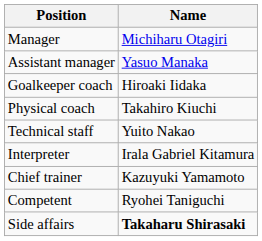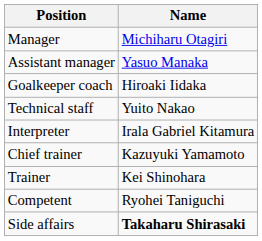 <table class="wikitable">
 <tr>
 <th>Position</th>
 <th>Name</th>
 </tr>
 <tr>
 <td>Manager</td>
 <td> <a href='#'>Michiharu Otagiri</a></td>
 </tr>
 <tr>
 <td>Assistant manager</td>
 <td> <a href='#'>Yasuo Manaka</a></td>
 </tr>
 <tr>
 <td>Goalkeeper coach</td>
 <td> Hiroaki Iidaka</td>
 </tr>
 <tr>
-<td>Physical coach</td>
-<td> Takahiro Kiuchi</td>
-</tr>
-<tr>
 <td>Technical staff</td>
 <td> Yuito Nakao</td>
 </tr>
 <tr>
 <td>Interpreter</td>
 <td> Irala Gabriel Kitamura</td>
 </tr>
 <tr>
 <td>Chief trainer</td>
 <td> Kazuyuki Yamamoto</td>
 </tr>
 <tr>
+<td>Trainer</td>
+<td> Kei Shinohara</td>
+</tr>
+<tr>
 <td>Competent</td>
 <td> Ryohei Taniguchi</td>
 </tr>
 <tr>
 <td>Side affairs</td>
 <td><strong> Takaharu Shirasaki</strong></td>
 </tr>
 </table>
